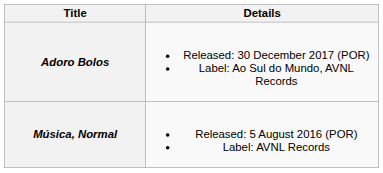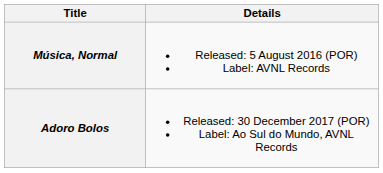 <table class="wikitable plainrowheaders" style="text-align:center;">
 <tr>
 <th scope="col" style="width:12em;">Title</th>
 <th scope="col" style="width:20em;">Details</th>
 </tr>
 <tr>
+<th scope="row"><em>Música, Normal</em></th>
+<td><br><ul><li>Released: 5 August 2016 <span>(POR)</span></li><li>Label: AVNL Records</li></ul></td>
+</tr>
+<tr>
 <th scope="row"><em>Adoro Bolos</em></th>
 <td><br><ul><li>Released: 30 December 2017 <span>(POR)</span></li><li>Label: Ao Sul do Mundo, AVNL Records</li></ul></td>
 </tr>
-<tr>
-<th scope="row"><em>Música, Normal</em></th>
-<td><br><ul><li>Released: 5 August 2016 <span>(POR)</span></li><li>Label: AVNL Records</li></ul></td>
-</tr>
 </table>
